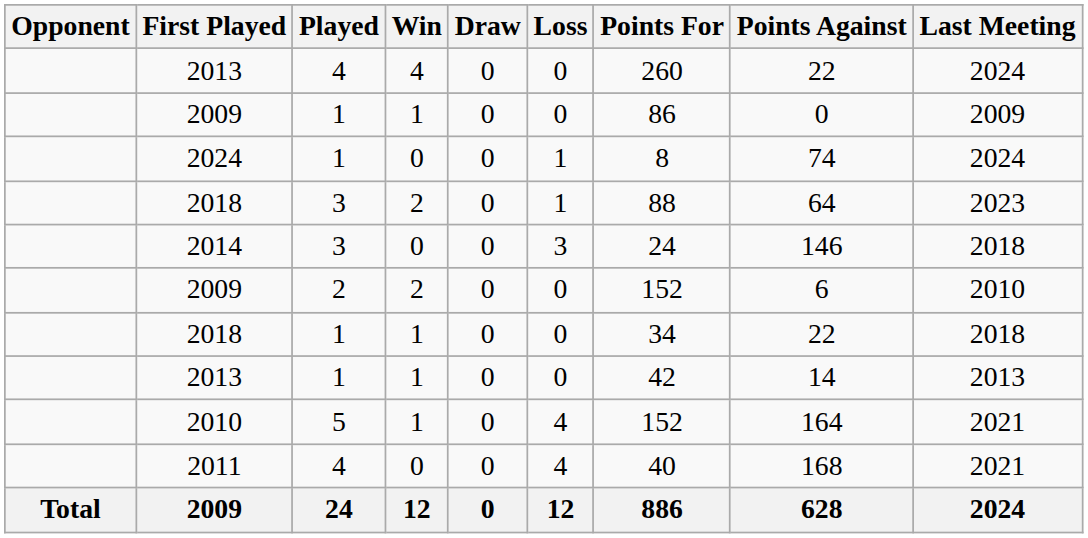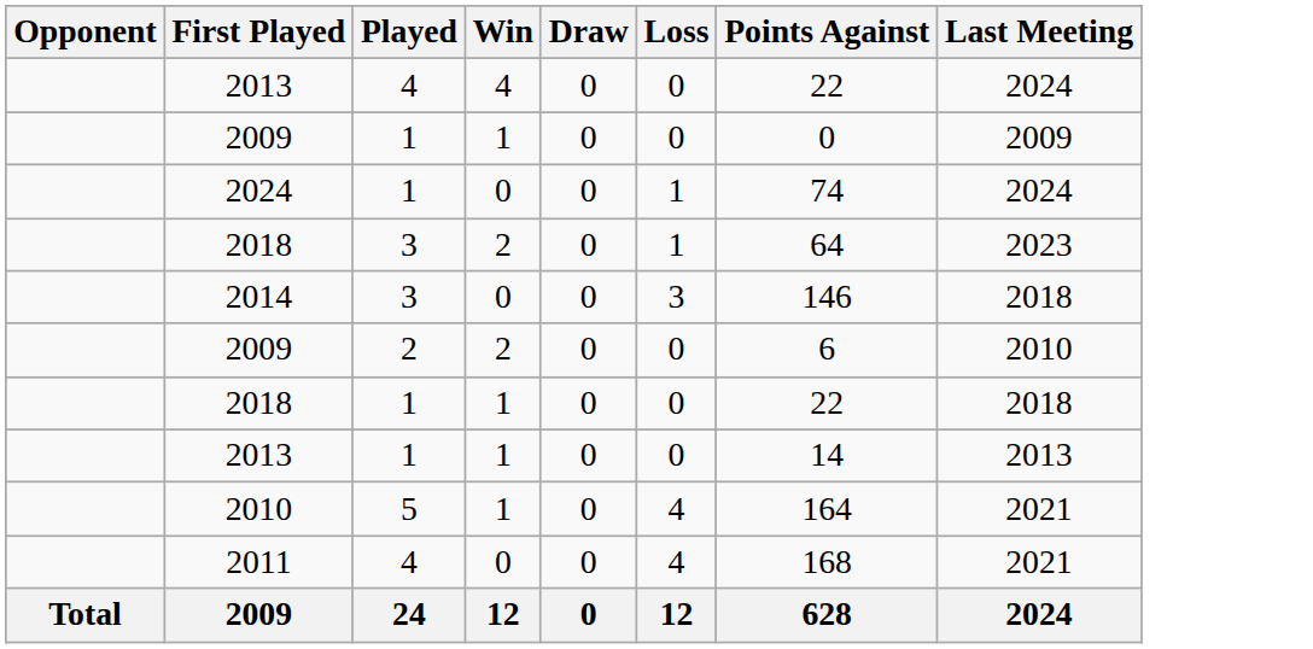 <table class="sortable wikitable" style="text-align:center">
 <tr>
 <th>Opponent</th>
 <th>First Played</th>
 <th>Played</th>
 <th>Win</th>
 <th>Draw</th>
 <th>Loss</th>
-<th>Points For</th>
 <th>Points Against</th>
 <th>Last Meeting</th>
 </tr>
 <tr>
 <td style="text-align:left"></td>
 <td>2013</td>
 <td>4</td>
 <td>4</td>
 <td>0</td>
 <td>0</td>
-<td>260</td>
 <td>22</td>
 <td>2024</td>
 </tr>
 <tr>
 <td style="text-align:left"></td>
 <td>2009</td>
 <td>1</td>
 <td>1</td>
 <td>0</td>
 <td>0</td>
-<td>86</td>
 <td>0</td>
 <td>2009</td>
 </tr>
 <tr>
 <td style="text-align:left"></td>
 <td>2024</td>
 <td>1</td>
 <td>0</td>
 <td>0</td>
 <td>1</td>
-<td>8</td>
 <td>74</td>
 <td>2024</td>
 </tr>
 <tr>
 <td style="text-align:left"></td>
 <td>2018</td>
 <td>3</td>
 <td>2</td>
 <td>0</td>
 <td>1</td>
-<td>88</td>
 <td>64</td>
 <td>2023</td>
 </tr>
 <tr>
 <td style="text-align:left"></td>
 <td>2014</td>
 <td>3</td>
 <td>0</td>
 <td>0</td>
 <td>3</td>
-<td>24</td>
 <td>146</td>
 <td>2018</td>
 </tr>
 <tr>
 <td style="text-align:left"></td>
 <td>2009</td>
 <td>2</td>
 <td>2</td>
 <td>0</td>
 <td>0</td>
-<td>152</td>
 <td>6</td>
 <td>2010</td>
 </tr>
 <tr>
 <td style="text-align:left"></td>
 <td>2018</td>
 <td>1</td>
 <td>1</td>
 <td>0</td>
 <td>0</td>
-<td>34</td>
 <td>22</td>
 <td>2018</td>
 </tr>
 <tr>
 <td style="text-align:left"></td>
 <td>2013</td>
 <td>1</td>
 <td>1</td>
 <td>0</td>
 <td>0</td>
-<td>42</td>
 <td>14</td>
 <td>2013</td>
 </tr>
 <tr>
 <td style="text-align:left"></td>
 <td>2010</td>
 <td>5</td>
 <td>1</td>
 <td>0</td>
 <td>4</td>
-<td>152</td>
 <td>164</td>
 <td>2021</td>
 </tr>
 <tr>
 <td style="text-align:left"></td>
 <td>2011</td>
 <td>4</td>
 <td>0</td>
 <td>0</td>
 <td>4</td>
-<td>40</td>
 <td>168</td>
 <td>2021</td>
 </tr>
 <tr class="sortbottom">
 <th>Total</th>
 <th>2009</th>
 <th>24</th>
 <th>12</th>
 <th>0</th>
 <th>12</th>
-<th>886</th>
 <th>628</th>
 <th>2024</th>
 </tr>
 </table>
